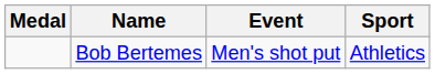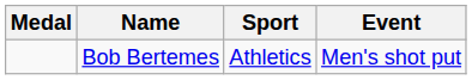 <table class="wikitable sortable" style="font-size: 95%;">
 <tr>
 <th>Medal</th>
 <th>Name</th>
+<th>Sport</th>
 <th>Event</th>
-<th>Sport</th>
 </tr>
 <tr>
 <td></td>
 <td><a href='#'>Bob Bertemes</a></td>
+<td><a href='#'>Athletics</a></td>
 <td><a href='#'>Men's shot put</a></td>
-<td><a href='#'>Athletics</a></td>
 </tr>
 </table>
